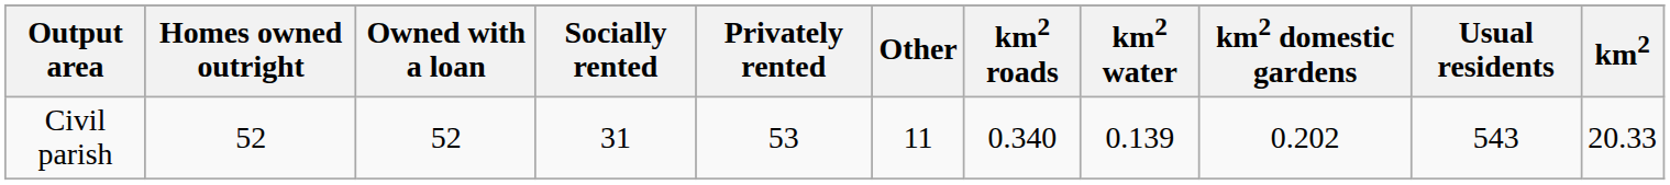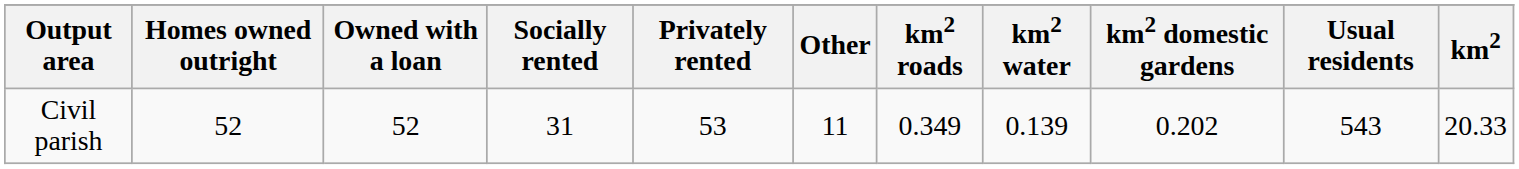 <table class="wikitable">
 <tr>
 </tr>
 <tr>
 <th>Output area</th>
 <th>Homes owned outright</th>
 <th>Owned with a loan</th>
 <th>Socially rented</th>
 <th>Privately rented</th>
 <th>Other</th>
 <th>km<sup>2</sup> roads</th>
 <th>km<sup>2</sup> water</th>
 <th>km<sup>2</sup>  domestic gardens</th>
 <th>Usual residents</th>
 <th>km<sup>2</sup></th>
 </tr>
 <tr align=center>
 <td>Civil parish</td>
 <td>52</td>
 <td>52</td>
 <td>31</td>
 <td>53</td>
 <td>11</td>
-<td>0.340</td>
+<td>0.349</td>
 <td>0.139</td>
 <td>0.202</td>
 <td>543</td>
 <td>20.33</td>
 </tr>
 </table>
